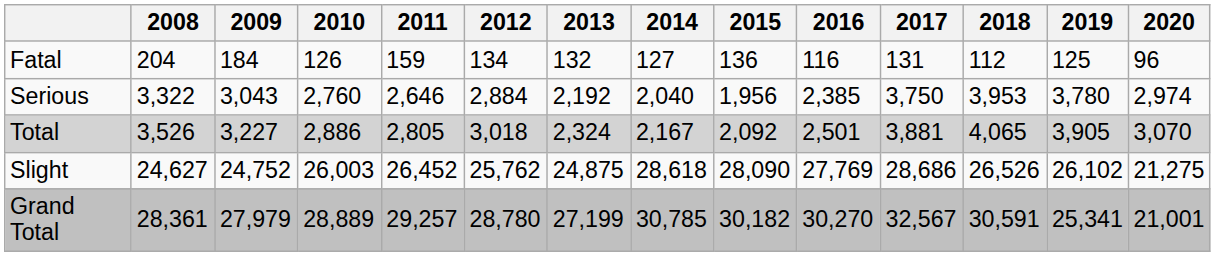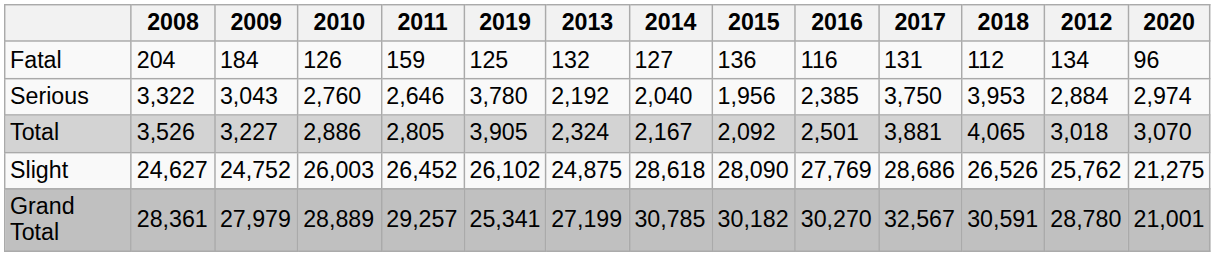 <table class="wikitable">
 <tr>
 <th width="80"></th>
 <th width="50">2008</th>
 <th width="50">2009</th>
 <th width="50">2010</th>
 <th width="50">2011</th>
-<th width="50">2012</th>
+<th>2019</th>
 <th width="50">2013</th>
 <th width="50">2014</th>
 <th width="50">2015</th>
 <th width="50">2016</th>
 <th width="50">2017</th>
 <th width="50">2018</th>
-<th>2019</th>
+<th width="50">2012</th>
 <th>2020</th>
 </tr>
 <tr>
 <td>Fatal</td>
 <td>204</td>
 <td>184</td>
 <td>126</td>
 <td>159</td>
-<td>134</td>
+<td>125</td>
 <td>132</td>
 <td>127</td>
 <td>136</td>
 <td>116</td>
 <td>131</td>
 <td>112</td>
-<td>125</td>
+<td>134</td>
 <td>96</td>
 </tr>
 <tr>
 <td>Serious</td>
 <td>3,322</td>
 <td>3,043</td>
 <td>2,760</td>
 <td>2,646</td>
-<td>2,884</td>
+<td>3,780</td>
 <td>2,192</td>
 <td>2,040</td>
 <td>1,956</td>
 <td>2,385</td>
 <td>3,750</td>
 <td>3,953</td>
-<td>3,780</td>
+<td>2,884</td>
 <td>2,974</td>
 </tr>
 <tr style="background: lightgray;">
 <td>Total</td>
 <td>3,526</td>
 <td>3,227</td>
 <td>2,886</td>
 <td>2,805</td>
-<td>3,018</td>
+<td>3,905</td>
 <td>2,324</td>
 <td>2,167</td>
 <td>2,092</td>
 <td>2,501</td>
 <td>3,881</td>
 <td>4,065</td>
-<td>3,905</td>
+<td>3,018</td>
 <td>3,070</td>
 </tr>
 <tr>
 <td>Slight</td>
 <td>24,627</td>
 <td>24,752</td>
 <td>26,003</td>
 <td>26,452</td>
-<td>25,762</td>
+<td>26,102</td>
 <td>24,875</td>
 <td>28,618</td>
 <td>28,090</td>
 <td>27,769</td>
 <td>28,686</td>
 <td>26,526</td>
-<td>26,102</td>
+<td>25,762</td>
 <td>21,275</td>
 </tr>
 <tr style="background: silver;">
 <td>Grand Total</td>
 <td>28,361</td>
 <td>27,979</td>
 <td>28,889</td>
 <td>29,257</td>
-<td>28,780</td>
+<td>25,341</td>
 <td>27,199</td>
 <td>30,785</td>
 <td>30,182</td>
 <td>30,270</td>
 <td>32,567</td>
 <td>30,591</td>
-<td>25,341</td>
+<td>28,780</td>
 <td>21,001</td>
 </tr>
 </table>
